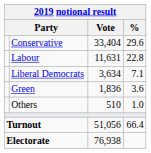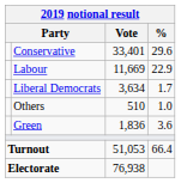 <table class="wikitable">
 <tr>
 <th colspan="4"><a href='#'>2019</a> <a href='#'>notional result</a></th>
 </tr>
 <tr>
 <th bgcolor="#DDDDFF" width="130px" colspan="2">Party</th>
 <th bgcolor="#DDDDFF" width="50px">Vote</th>
 <th bgcolor="#DDDDFF" width="30px">%</th>
 </tr>
 <tr>
 <td></td>
 <td><a href='#'>Conservative</a></td>
-<td align=right>33,404</td>
+<td align=right>33,401</td>
 <td align=right>29.6</td>
 </tr>
 <tr>
 <td></td>
 <td><a href='#'>Labour</a></td>
-<td align=right>11,631</td>
-<td align=right>22.8</td>
+<td align=right>11,669</td>
+<td align=right>22.9</td>
 </tr>
 <tr>
 <td></td>
 <td><a href='#'>Liberal Democrats</a></td>
 <td align=right>3,634</td>
-<td align=right>7.1</td>
+<td align=right>1.7</td>
+</tr>
+<tr>
+<td></td>
+<td>Others</td>
+<td align=right>510</td>
+<td align=right>1.0</td>
 </tr>
 <tr>
 <td></td>
 <td><a href='#'>Green</a></td>
 <td align=right>1,836</td>
 <td align=right>3.6</td>
 </tr>
 <tr>
-<td></td>
-<td>Others</td>
-<td align=right>510</td>
-<td align=right>1.0</td>
-</tr>
-<tr>
 <td colspan="4" bgcolor="#EAECF0"></td>
 </tr>
 <tr>
 <td colspan="2"><strong>Turnout</strong></td>
-<td align=right>51,056</td>
+<td align=right>51,053</td>
 <td align=right>66.4</td>
 </tr>
 <tr>
 <td colspan="2"><strong>Electorate</strong></td>
 <td align=right>76,938</td>
 </tr>
 </table>
